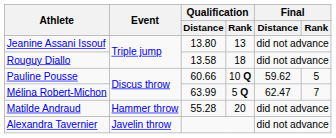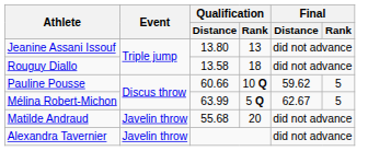 <table class="wikitable" style="font-size:90%">
 <tr>
 <th rowspan=2>Athlete</th>
 <th rowspan=2>Event</th>
 <th colspan=2>Qualification</th>
 <th colspan=2>Final</th>
 </tr>
 <tr style="font-size:95%">
 <th>Distance</th>
 <th>Rank</th>
 <th>Distance</th>
 <th>Rank</th>
 </tr>
 <tr align=center>
 <td align=left><a href='#'>Jeanine Assani Issouf</a></td>
 <td style="text-align:left;" rowspan=2><a href='#'>Triple jump</a></td>
 <td>13.80</td>
 <td>13</td>
 <td colspan=2>did not advance</td>
 </tr>
 <tr align=center>
 <td align=left><a href='#'>Rouguy Diallo</a></td>
 <td>13.58</td>
 <td>18</td>
 <td colspan=2>did not advance</td>
 </tr>
 <tr align=center>
 <td align=left><a href='#'>Pauline Pousse</a></td>
 <td style="text-align:left;" rowspan=2><a href='#'>Discus throw</a></td>
 <td>60.66</td>
 <td>10 <strong>Q</strong></td>
 <td>59.62</td>
 <td>5</td>
 </tr>
 <tr align=center>
 <td align=left><a href='#'>Mélina Robert-Michon</a></td>
 <td>63.99</td>
 <td>5 <strong>Q</strong></td>
-<td>62.47</td>
-<td>7</td>
+<td>62.67</td>
+<td>5</td>
 </tr>
 <tr align=center>
 <td align=left><a href='#'>Matilde Andraud</a></td>
-<td style="text-align:left;"><a href='#'>Hammer throw</a></td>
-<td>55.28</td>
+<td style="text-align:left;"><a href='#'>Javelin throw</a></td>
+<td>55.68</td>
 <td>20</td>
 <td colspan=2>did not advance</td>
 </tr>
 <tr align=center>
 <td align=left><a href='#'>Alexandra Tavernier</a></td>
 <td style="text-align:left;"><a href='#'>Javelin throw</a></td>
 <td colspan=2></td>
 <td colspan=2>did not advance</td>
 </tr>
 </table>
